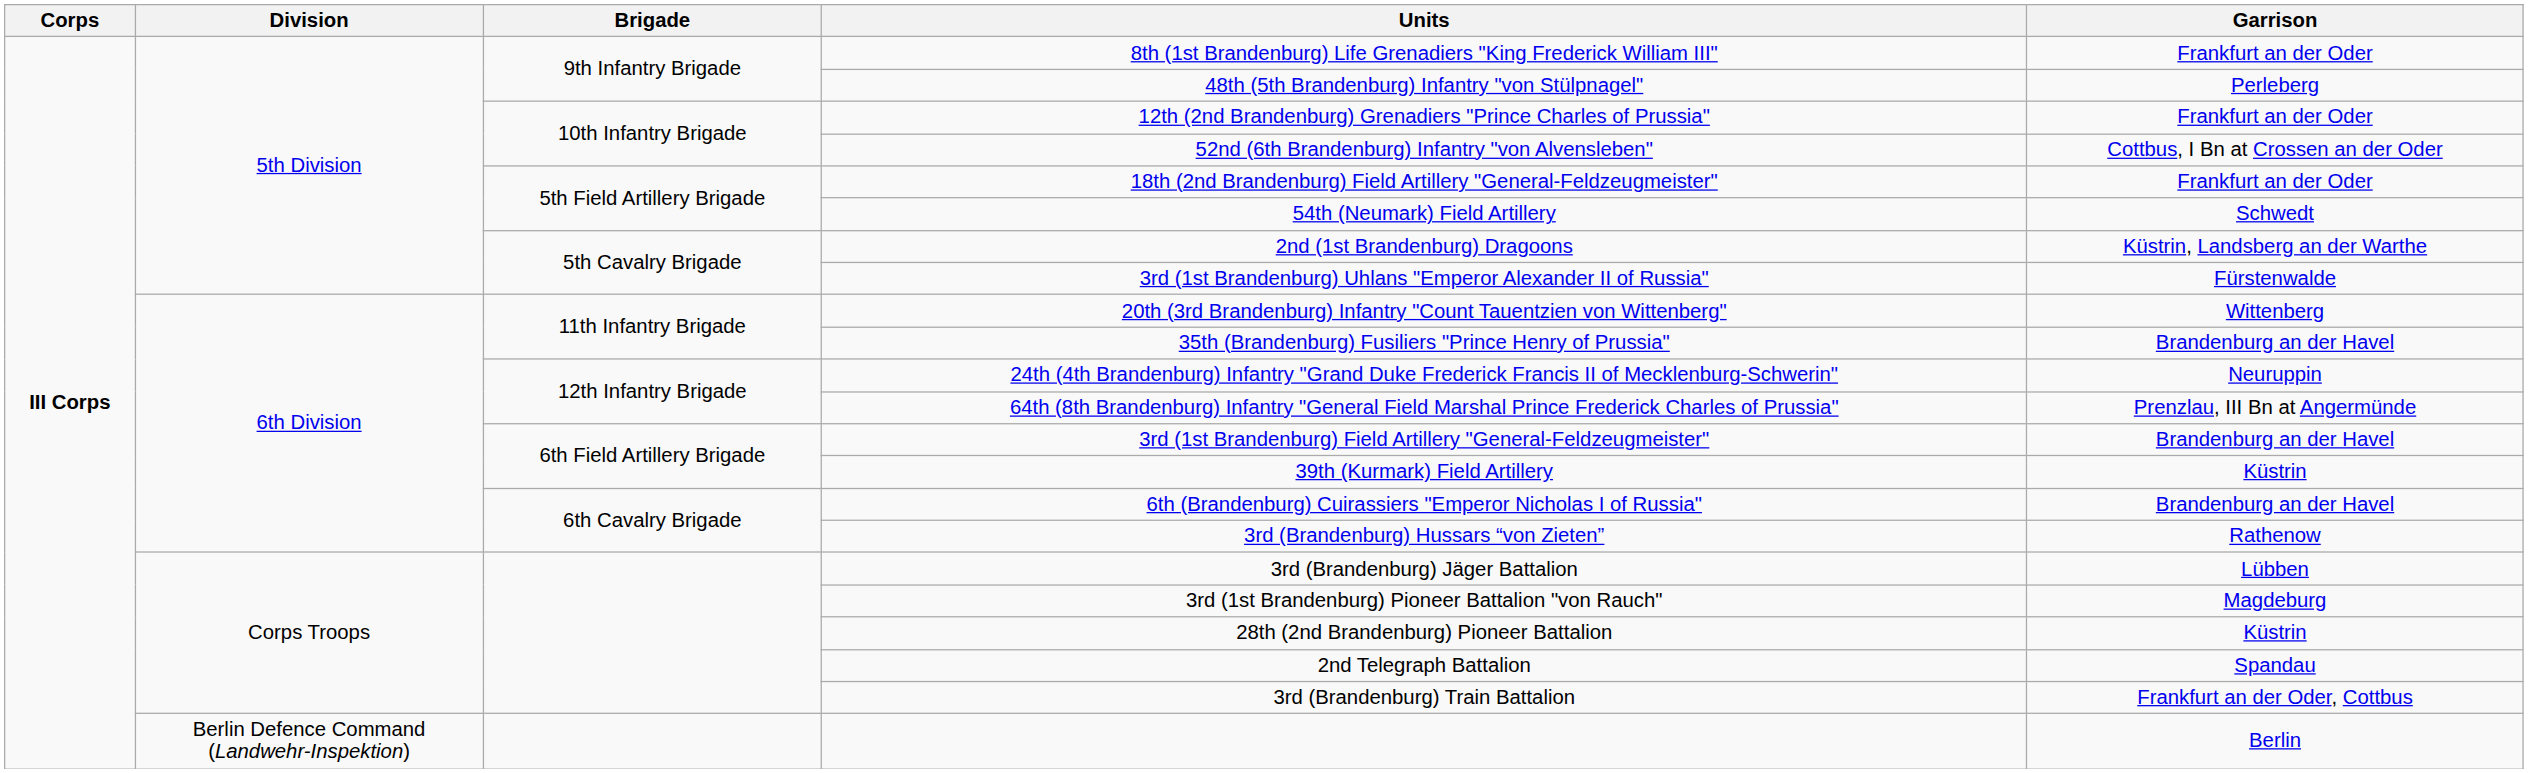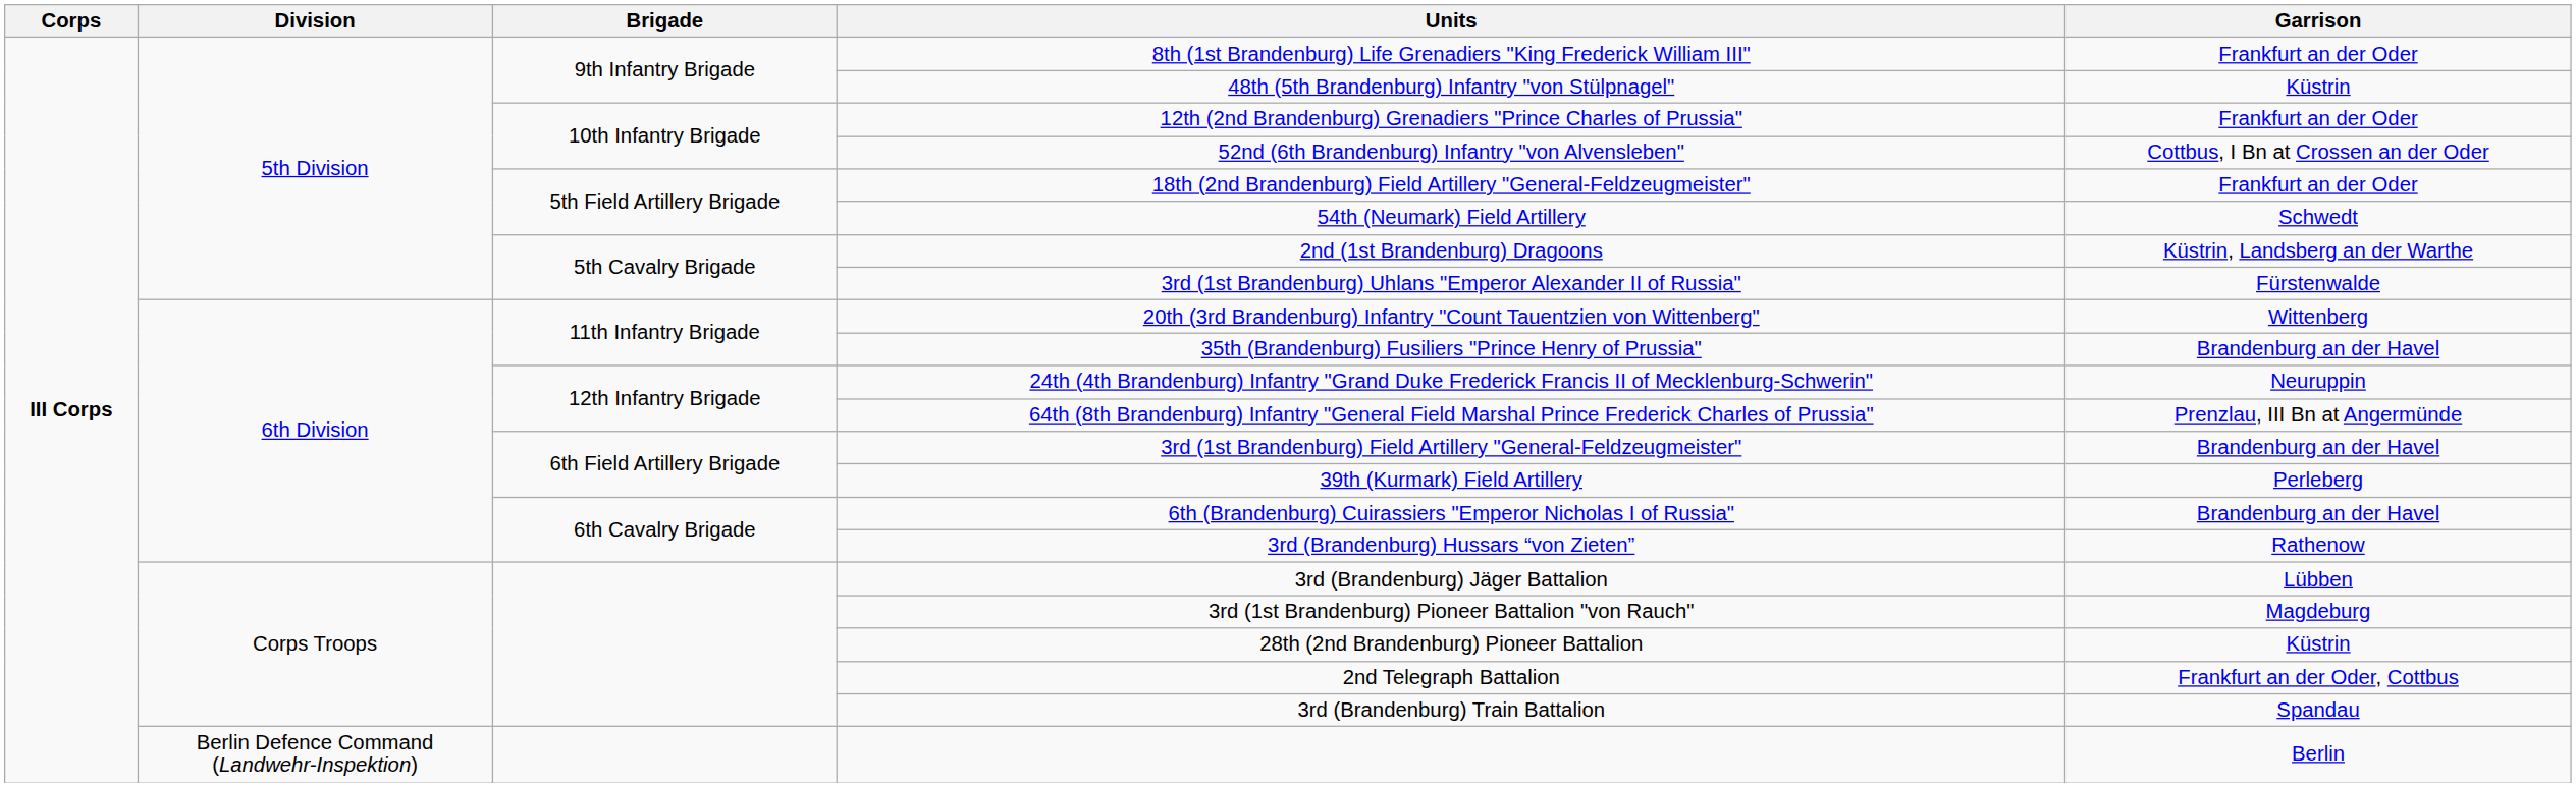 <table class="wikitable collapsible collapsed" style="text-align:center; width:100%;">
 <tr>
 <th>Corps</th>
 <th>Division</th>
 <th>Brigade</th>
 <th>Units</th>
 <th>Garrison</th>
 </tr>
 <tr>
 <td ROWSPAN=22><strong>III Corps</strong></td>
 <td ROWSPAN=8><a href='#'>5th Division</a></td>
 <td ROWSPAN=2>9th Infantry Brigade</td>
 <td><a href='#'>8th (1st Brandenburg) Life Grenadiers "King Frederick William III"</a></td>
 <td><a href='#'>Frankfurt an der Oder</a></td>
 </tr>
 <tr>
 <td><a href='#'>48th (5th Brandenburg) Infantry "von Stülpnagel"</a></td>
-<td><a href='#'>Perleberg</a></td>
+<td><a href='#'>Küstrin</a></td>
 </tr>
 <tr>
 <td ROWSPAN=2>10th Infantry Brigade</td>
 <td><a href='#'>12th (2nd Brandenburg) Grenadiers "Prince Charles of Prussia"</a></td>
 <td><a href='#'>Frankfurt an der Oder</a></td>
 </tr>
 <tr>
 <td><a href='#'>52nd (6th Brandenburg) Infantry "von Alvensleben"</a></td>
 <td><a href='#'>Cottbus</a>, I Bn at <a href='#'>Crossen an der Oder</a></td>
 </tr>
 <tr>
 <td ROWSPAN=2>5th Field Artillery Brigade</td>
 <td><a href='#'>18th (2nd Brandenburg) Field Artillery "General-Feldzeugmeister"</a></td>
 <td><a href='#'>Frankfurt an der Oder</a></td>
 </tr>
 <tr>
 <td><a href='#'>54th (Neumark) Field Artillery</a></td>
 <td><a href='#'>Schwedt</a></td>
 </tr>
 <tr>
 <td ROWSPAN=2>5th Cavalry Brigade</td>
 <td><a href='#'>2nd (1st Brandenburg) Dragoons</a></td>
 <td><a href='#'>Küstrin</a>, <a href='#'>Landsberg an der Warthe</a></td>
 </tr>
 <tr>
 <td><a href='#'>3rd (1st Brandenburg) Uhlans "Emperor Alexander II of Russia"</a></td>
 <td><a href='#'>Fürstenwalde</a></td>
 </tr>
 <tr>
 <td ROWSPAN=8><a href='#'>6th Division</a></td>
 <td ROWSPAN=2>11th Infantry Brigade</td>
 <td><a href='#'>20th (3rd Brandenburg) Infantry "Count Tauentzien von Wittenberg"</a></td>
 <td><a href='#'>Wittenberg</a></td>
 </tr>
 <tr>
 <td><a href='#'>35th (Brandenburg) Fusiliers "Prince Henry of Prussia"</a></td>
 <td><a href='#'>Brandenburg an der Havel</a></td>
 </tr>
 <tr>
 <td ROWSPAN=2>12th Infantry Brigade</td>
 <td><a href='#'>24th (4th Brandenburg) Infantry "Grand Duke Frederick Francis II of Mecklenburg-Schwerin"</a></td>
 <td><a href='#'>Neuruppin</a></td>
 </tr>
 <tr>
 <td><a href='#'>64th (8th Brandenburg) Infantry "General Field Marshal Prince Frederick Charles of Prussia"</a></td>
 <td><a href='#'>Prenzlau</a>, III Bn at <a href='#'>Angermünde</a></td>
 </tr>
 <tr>
 <td ROWSPAN=2>6th Field Artillery Brigade</td>
 <td><a href='#'>3rd (1st Brandenburg) Field Artillery "General-Feldzeugmeister"</a></td>
 <td><a href='#'>Brandenburg an der Havel</a></td>
 </tr>
 <tr>
 <td><a href='#'>39th (Kurmark) Field Artillery</a></td>
-<td><a href='#'>Küstrin</a></td>
+<td><a href='#'>Perleberg</a></td>
 </tr>
 <tr>
 <td ROWSPAN=2>6th Cavalry Brigade</td>
 <td><a href='#'>6th (Brandenburg) Cuirassiers "Emperor Nicholas I of Russia"</a></td>
 <td><a href='#'>Brandenburg an der Havel</a></td>
 </tr>
 <tr>
 <td><a href='#'>3rd (Brandenburg) Hussars “von Zieten”</a></td>
 <td><a href='#'>Rathenow</a></td>
 </tr>
 <tr>
 <td ROWSPAN=5>Corps Troops</td>
 <td ROWSPAN=5></td>
 <td>3rd (Brandenburg) Jäger Battalion</td>
 <td><a href='#'>Lübben</a></td>
 </tr>
 <tr>
 <td>3rd (1st Brandenburg) Pioneer Battalion "von Rauch"</td>
 <td><a href='#'>Magdeburg</a></td>
 </tr>
 <tr>
 <td>28th (2nd Brandenburg) Pioneer Battalion</td>
 <td><a href='#'>Küstrin</a></td>
 </tr>
 <tr>
 <td>2nd Telegraph Battalion</td>
-<td><a href='#'>Spandau</a></td>
+<td><a href='#'>Frankfurt an der Oder</a>, <a href='#'>Cottbus</a></td>
 </tr>
 <tr>
 <td>3rd (Brandenburg) Train Battalion</td>
-<td><a href='#'>Frankfurt an der Oder</a>, <a href='#'>Cottbus</a></td>
+<td><a href='#'>Spandau</a></td>
 </tr>
 <tr>
 <td>Berlin Defence Command<br>(<em>Landwehr-Inspektion</em>)</td>
 <td></td>
 <td></td>
 <td><a href='#'>Berlin</a></td>
 </tr>
 </table>
